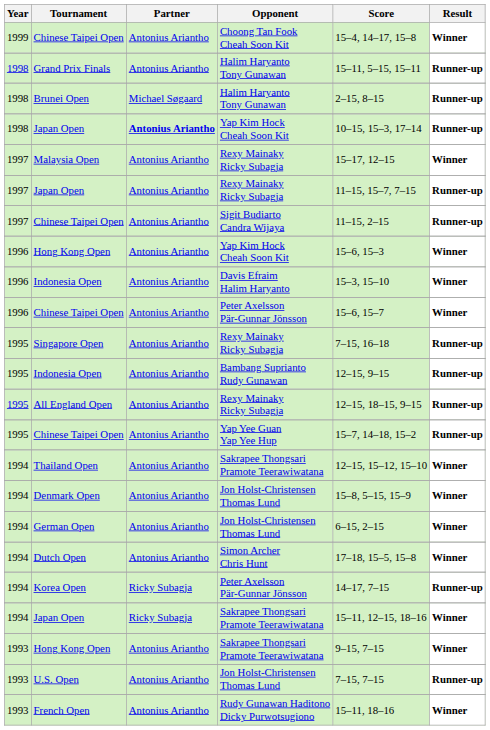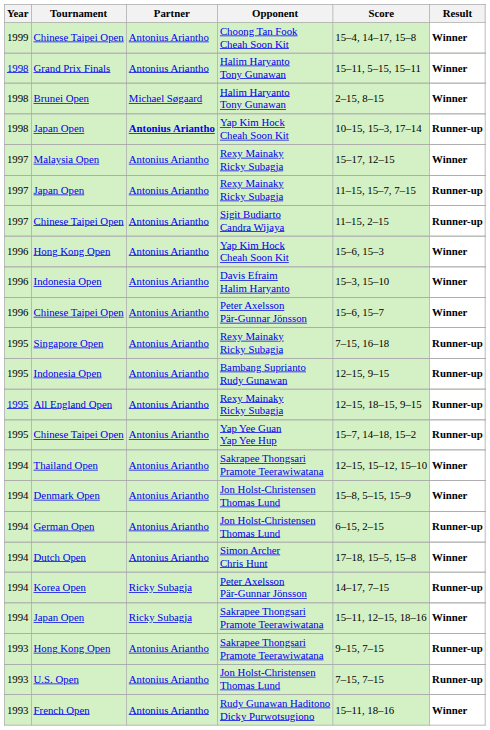 <table class="sortable wikitable" style="font-size: 90%;">
 <tr>
 <th>Year</th>
 <th>Tournament</th>
 <th>Partner</th>
 <th>Opponent</th>
 <th>Score</th>
 <th>Result</th>
 </tr>
 <tr style="background:#D4F1C5">
 <td align="center">1999</td>
 <td align="left"><a href='#'>Chinese Taipei Open</a></td>
 <td align="left"> <a href='#'>Antonius Ariantho</a></td>
 <td align="left"> <a href='#'>Choong Tan Fook</a> <br>  <a href='#'>Cheah Soon Kit</a></td>
 <td align="left">15–4, 14–17, 15–8</td>
 <td style="text-align:left; background:white"> <strong>Winner</strong></td>
 </tr>
 <tr>
 </tr>
 <tr style="background:#D4F1C5">
 <td align="center"><a href='#'>1998</a></td>
 <td align="left"><a href='#'>Grand Prix Finals</a></td>
 <td align="left"> <a href='#'>Antonius Ariantho</a></td>
 <td align="left"> <a href='#'>Halim Haryanto</a> <br>  <a href='#'>Tony Gunawan </a></td>
 <td align="left">15–11, 5–15, 15–11</td>
-<td style="text-align:left; background:white"> <strong>Runner-up</strong></td>
+<td style="text-align:left; background:white"> <strong>Winner</strong></td>
 </tr>
 <tr>
 </tr>
 <tr style="background:#D4F1C5">
 <td align="center">1998</td>
 <td align="left"><a href='#'>Brunei Open</a></td>
 <td align="left"> <a href='#'>Michael Søgaard</a></td>
 <td align="left"> <a href='#'>Halim Haryanto</a> <br>  <a href='#'>Tony Gunawan</a></td>
 <td align="left">2–15, 8–15</td>
-<td style="text-align:left; background:white"> <strong>Runner-up</strong></td>
+<td style="text-align:left; background:white"> <strong>Winner</strong></td>
 </tr>
 <tr>
 </tr>
 <tr style="background:#D4F1C5">
 <td align="center">1998</td>
 <td align="left"><a href='#'>Japan Open</a></td>
 <td align="left"><strong> <a href='#'>Antonius Ariantho</a></strong></td>
 <td align="left"> <a href='#'>Yap Kim Hock</a> <br>  <a href='#'>Cheah Soon Kit</a></td>
 <td align="left">10–15, 15–3, 17–14</td>
 <td style="text-align:left; background:white"> <strong>Runner-up</strong></td>
 </tr>
 <tr>
 </tr>
 <tr style="background:#D4F1C5">
 <td align="center">1997</td>
 <td align="left"><a href='#'>Malaysia Open</a></td>
 <td align="left"> <a href='#'>Antonius Ariantho</a></td>
 <td align="left"> <a href='#'>Rexy Mainaky</a> <br>  <a href='#'>Ricky Subagja</a></td>
 <td align="left">15–17, 12–15</td>
 <td style="text-align:left; background:white"> <strong>Winner</strong></td>
 </tr>
 <tr>
 </tr>
 <tr style="background:#D4F1C5">
 <td align="center">1997</td>
 <td align="left"><a href='#'>Japan Open</a></td>
 <td align="left"> <a href='#'>Antonius Ariantho</a></td>
 <td align="left"> <a href='#'>Rexy Mainaky</a> <br>  <a href='#'>Ricky Subagja</a></td>
 <td align="left">11–15, 15–7, 7–15</td>
 <td style="text-align:left; background:white"> <strong>Runner-up</strong></td>
 </tr>
 <tr>
 </tr>
 <tr style="background:#D4F1C5">
 <td align="center">1997</td>
 <td align="left"><a href='#'>Chinese Taipei Open</a></td>
 <td align="left"> <a href='#'>Antonius Ariantho</a></td>
 <td align="left"> <a href='#'>Sigit Budiarto</a> <br>  <a href='#'>Candra Wijaya</a></td>
 <td align="left">11–15, 2–15</td>
 <td style="text-align:left; background:white"> <strong>Runner-up</strong></td>
 </tr>
 <tr>
 </tr>
 <tr style="background:#D4F1C5">
 <td align="center">1996</td>
 <td align="left"><a href='#'>Hong Kong Open</a></td>
 <td align="left"> <a href='#'>Antonius Ariantho</a></td>
 <td align="left"> <a href='#'>Yap Kim Hock</a> <br>  <a href='#'>Cheah Soon Kit</a></td>
 <td align="left">15–6, 15–3</td>
 <td style="text-align:left; background:white"> <strong>Winner</strong></td>
 </tr>
 <tr>
 </tr>
 <tr style="background:#D4F1C5">
 <td align="center">1996</td>
 <td align="left"><a href='#'>Indonesia Open</a></td>
 <td align="left"> <a href='#'>Antonius Ariantho</a></td>
 <td align="left"> <a href='#'>Davis Efraim</a> <br>  <a href='#'>Halim Haryanto</a></td>
 <td align="left">15–3, 15–10</td>
 <td style="text-align:left; background:white"> <strong>Winner</strong></td>
 </tr>
 <tr>
 </tr>
 <tr style="background:#D4F1C5">
 <td align="center">1996</td>
 <td align="left"><a href='#'>Chinese Taipei Open</a></td>
 <td align="left"> <a href='#'>Antonius Ariantho</a></td>
 <td align="left"> <a href='#'>Peter Axelsson</a> <br>  <a href='#'>Pär-Gunnar Jönsson</a></td>
 <td align="left">15–6, 15–7</td>
 <td style="text-align:left; background:white"> <strong>Winner</strong></td>
 </tr>
 <tr>
 </tr>
 <tr style="background:#D4F1C5">
 <td align="center">1995</td>
 <td align="left"><a href='#'>Singapore Open</a></td>
 <td align="left"> <a href='#'>Antonius Ariantho</a></td>
 <td align="left"> <a href='#'>Rexy Mainaky</a> <br>  <a href='#'>Ricky Subagja</a></td>
 <td align="left">7–15, 16–18</td>
 <td style="text-align:left; background:white"> <strong>Runner-up</strong></td>
 </tr>
 <tr>
 </tr>
 <tr style="background:#D4F1C5">
 <td align="center">1995</td>
 <td align="left"><a href='#'>Indonesia Open</a></td>
 <td align="left"> <a href='#'>Antonius Ariantho</a></td>
 <td align="left"> <a href='#'>Bambang Suprianto</a> <br>  <a href='#'>Rudy Gunawan</a></td>
 <td align="left">12–15, 9–15</td>
 <td style="text-align:left; background:white"> <strong>Runner-up</strong></td>
 </tr>
 <tr>
 </tr>
 <tr style="background:#D4F1C5">
 <td align="center"><a href='#'>1995</a></td>
 <td align="left"><a href='#'>All England Open</a></td>
 <td align="left"> <a href='#'>Antonius Ariantho</a></td>
 <td align="left"> <a href='#'>Rexy Mainaky</a> <br>  <a href='#'>Ricky Subagja</a></td>
 <td align="left">12–15, 18–15, 9–15</td>
 <td style="text-align:left; background:white"> <strong>Runner-up</strong></td>
 </tr>
 <tr>
 </tr>
 <tr style="background:#D4F1C5">
 <td align="center">1995</td>
 <td align="left"><a href='#'>Chinese Taipei Open</a></td>
 <td align="left"> <a href='#'>Antonius Ariantho</a></td>
 <td align="left"> <a href='#'>Yap Yee Guan</a> <br>  <a href='#'>Yap Yee Hup</a></td>
 <td align="left">15–7, 14–18, 15–2</td>
 <td style="text-align:left; background:white"> <strong>Runner-up</strong></td>
 </tr>
 <tr>
 </tr>
 <tr style="background:#D4F1C5">
 <td align="center">1994</td>
 <td align="left"><a href='#'>Thailand Open</a></td>
 <td align="left"> <a href='#'>Antonius Ariantho</a></td>
 <td align="left"> <a href='#'>Sakrapee Thongsari</a> <br>  <a href='#'>Pramote Teerawiwatana</a></td>
 <td align="left">12–15, 15–12, 15–10</td>
 <td style="text-align:left; background:white"> <strong>Winner</strong></td>
 </tr>
 <tr>
 </tr>
 <tr style="background:#D4F1C5">
 <td align="center">1994</td>
 <td align="left"><a href='#'>Denmark Open</a></td>
 <td align="left"> <a href='#'>Antonius Ariantho</a></td>
 <td align="left"> <a href='#'>Jon Holst-Christensen</a> <br>  <a href='#'>Thomas Lund</a></td>
 <td align="left">15–8, 5–15, 15–9</td>
 <td style="text-align:left; background:white"> <strong>Winner</strong></td>
 </tr>
 <tr>
 </tr>
 <tr style="background:#D4F1C5">
 <td align="center">1994</td>
 <td align="left"><a href='#'>German Open</a></td>
 <td align="left"> <a href='#'>Antonius Ariantho</a></td>
 <td align="left"> <a href='#'>Jon Holst-Christensen</a> <br>  <a href='#'>Thomas Lund</a></td>
 <td align="left">6–15, 2–15</td>
-<td style="text-align:left; background:white"> <strong>Winner</strong></td>
+<td style="text-align:left; background:white"> <strong>Runner-up</strong></td>
 </tr>
 <tr>
 </tr>
 <tr style="background:#D4F1C5">
 <td align="center">1994</td>
 <td align="left"><a href='#'>Dutch Open</a></td>
 <td align="left"> <a href='#'>Antonius Ariantho</a></td>
 <td align="left"> <a href='#'>Simon Archer</a> <br>  <a href='#'>Chris Hunt</a></td>
 <td align="left">17–18, 15–5, 15–8</td>
 <td style="text-align:left; background:white"> <strong>Winner</strong></td>
 </tr>
 <tr>
 </tr>
 <tr style="background:#D4F1C5">
 <td align="center">1994</td>
 <td align="left"><a href='#'>Korea Open</a></td>
 <td align="left"> <a href='#'>Ricky Subagja</a></td>
 <td align="left"> <a href='#'>Peter Axelsson</a> <br>  <a href='#'>Pär-Gunnar Jönsson</a></td>
 <td align="left">14–17, 7–15</td>
 <td style="text-align:left; background:white"> <strong>Runner-up</strong></td>
 </tr>
 <tr>
 </tr>
 <tr style="background:#D4F1C5">
 <td align="center">1994</td>
 <td align="left"><a href='#'>Japan Open</a></td>
 <td align="left"> <a href='#'>Ricky Subagja</a></td>
 <td align="left"> <a href='#'>Sakrapee Thongsari</a> <br>  <a href='#'>Pramote Teerawiwatana</a></td>
 <td align="left">15–11, 12–15, 18–16</td>
 <td style="text-align:left; background:white"> <strong>Winner</strong></td>
 </tr>
 <tr>
 </tr>
 <tr style="background:#D4F1C5">
 <td align="center">1993</td>
 <td align="left"><a href='#'>Hong Kong Open</a></td>
 <td align="left"> <a href='#'>Antonius Ariantho</a></td>
 <td align="left"> <a href='#'>Sakrapee Thongsari</a> <br>  <a href='#'>Pramote Teerawiwatana</a></td>
 <td align="left">9–15, 7–15</td>
-<td style="text-align:left; background:white"> <strong>Winner</strong></td>
+<td style="text-align:left; background:white"> <strong>Runner-up</strong></td>
 </tr>
 <tr>
 </tr>
 <tr style="background:#D4F1C5">
 <td align="center">1993</td>
 <td align="left"><a href='#'>U.S. Open</a></td>
 <td align="left"> <a href='#'>Antonius Ariantho</a></td>
 <td align="left"> <a href='#'>Jon Holst-Christensen</a> <br>  <a href='#'>Thomas Lund</a></td>
 <td align="left">7–15, 7–15</td>
 <td style="text-align:left; background:white"> <strong>Runner-up</strong></td>
 </tr>
 <tr>
 </tr>
 <tr style="background:#D4F1C5">
 <td align="center">1993</td>
 <td align="left"><a href='#'>French Open</a></td>
 <td align="left"> <a href='#'>Antonius Ariantho</a></td>
 <td align="left"> <a href='#'>Rudy Gunawan Haditono</a> <br>  <a href='#'>Dicky Purwotsugiono</a></td>
 <td align="left">15–11, 18–16</td>
 <td style="text-align:left; background:white"> <strong>Winner</strong></td>
 </tr>
 </table>
